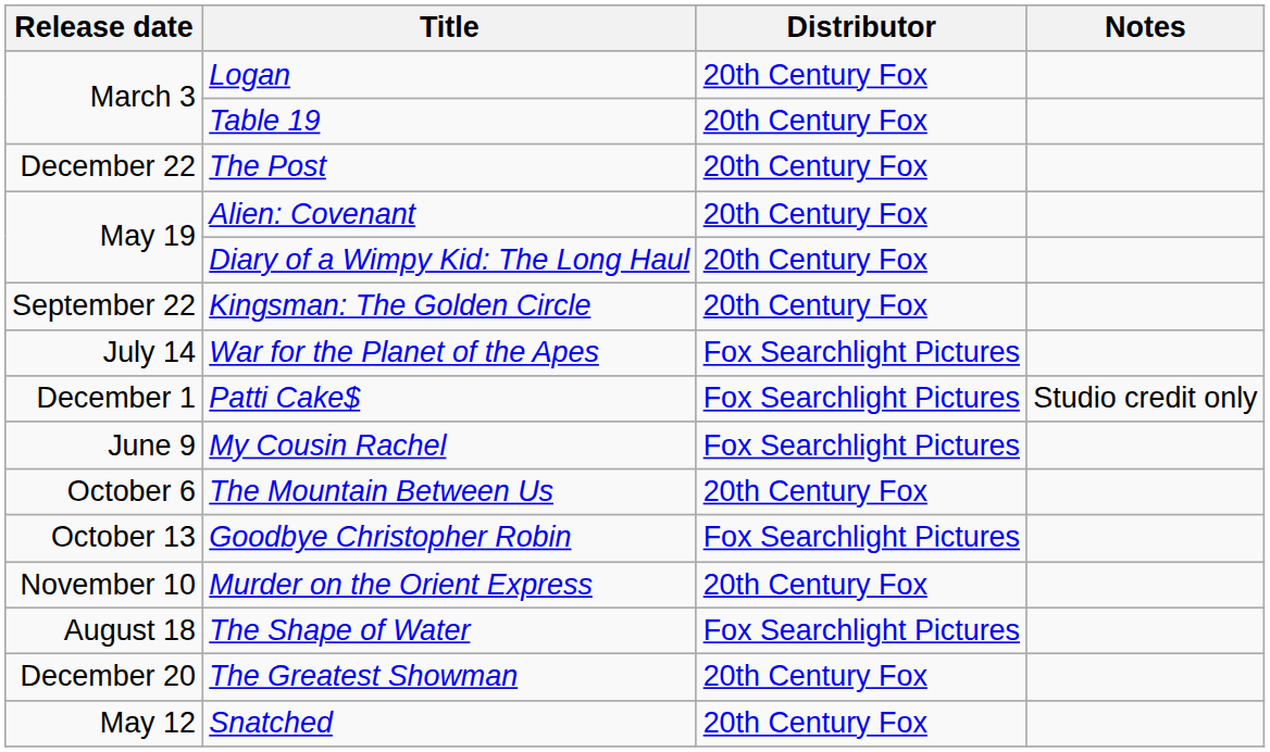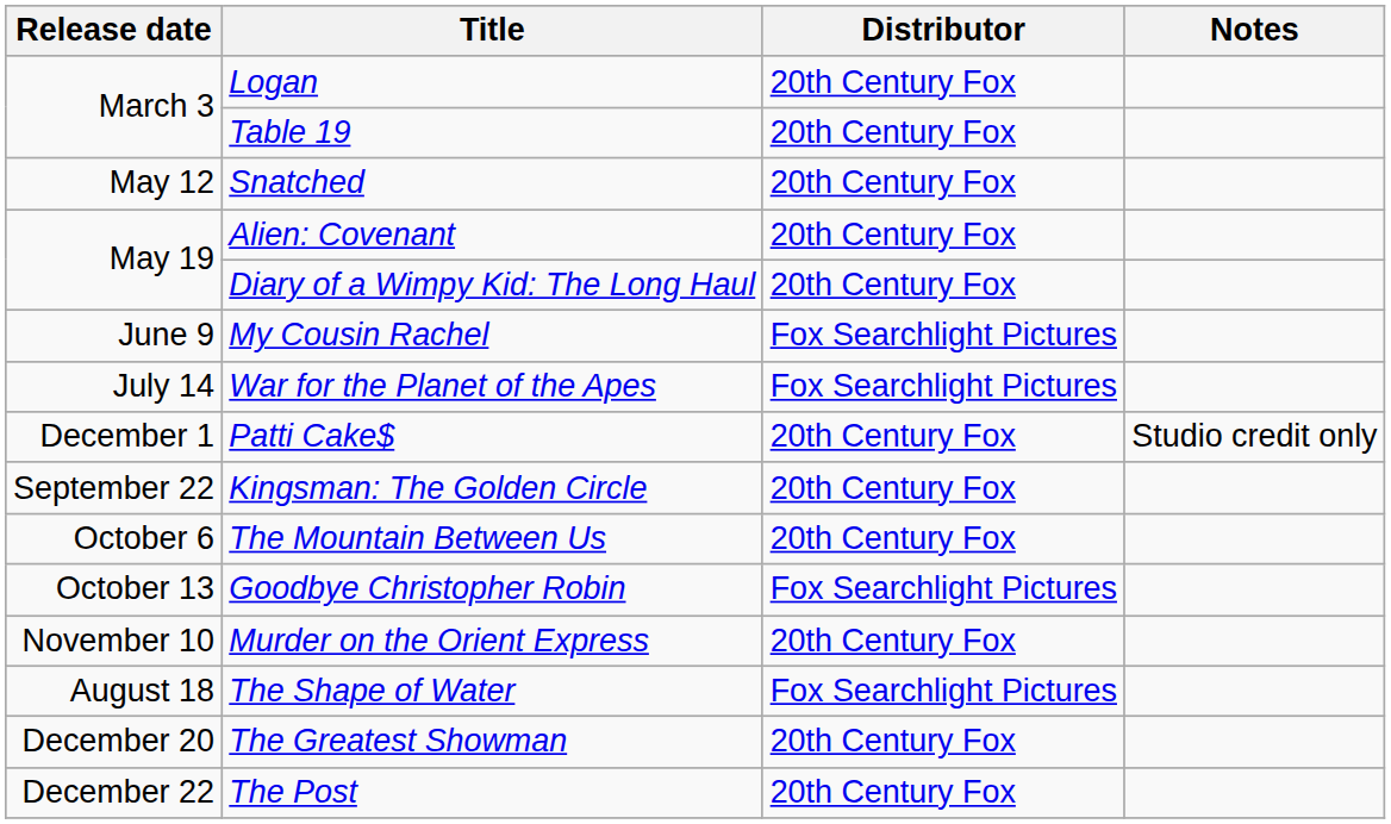 <table class="wikitable sortable">
 <tr>
 <th>Release date</th>
 <th>Title</th>
 <th>Distributor</th>
 <th>Notes</th>
 </tr>
 <tr>
 <td align="right" rowspan=2>March 3</td>
 <td><em><a href='#'>Logan</a></em></td>
 <td><a href='#'>20th Century Fox</a></td>
 <td></td>
 </tr>
 <tr>
 <td><em><a href='#'>Table 19</a></em></td>
 <td><a href='#'>20th Century Fox</a></td>
 <td></td>
 </tr>
 <tr>
-<td align="right">December 22</td>
-<td><em><a href='#'>The Post</a></em></td>
+<td align="right">May 12</td>
+<td><em><a href='#'>Snatched</a></em></td>
 <td><a href='#'>20th Century Fox</a></td>
 <td></td>
 </tr>
 <tr>
 <td align="right" rowspan=2>May 19</td>
 <td><em><a href='#'>Alien: Covenant</a></em></td>
 <td><a href='#'>20th Century Fox</a></td>
 <td></td>
 </tr>
 <tr>
 <td><em><a href='#'>Diary of a Wimpy Kid: The Long Haul</a></em></td>
 <td><a href='#'>20th Century Fox</a></td>
 <td></td>
 </tr>
 <tr>
-<td align="right">September 22</td>
-<td><em><a href='#'>Kingsman: The Golden Circle</a></em></td>
-<td><a href='#'>20th Century Fox</a></td>
+<td align="right">June 9</td>
+<td><em><a href='#'>My Cousin Rachel</a></em></td>
+<td><a href='#'>Fox Searchlight Pictures</a></td>
 <td></td>
 </tr>
 <tr>
 <td align="right">July 14</td>
 <td><em><a href='#'>War for the Planet of the Apes</a></em></td>
 <td><a href='#'>Fox Searchlight Pictures</a></td>
 <td></td>
 </tr>
 <tr>
 <td align="right">December 1</td>
 <td><em><a href='#'>Patti Cake$</a></em></td>
-<td><a href='#'>Fox Searchlight Pictures</a></td>
+<td><a href='#'>20th Century Fox</a></td>
 <td>Studio credit only</td>
 </tr>
 <tr>
-<td align="right">June 9</td>
-<td><em><a href='#'>My Cousin Rachel</a></em></td>
-<td><a href='#'>Fox Searchlight Pictures</a></td>
+<td align="right">September 22</td>
+<td><em><a href='#'>Kingsman: The Golden Circle</a></em></td>
+<td><a href='#'>20th Century Fox</a></td>
 <td></td>
 </tr>
 <tr>
 <td align="right">October 6</td>
 <td><em><a href='#'>The Mountain Between Us</a></em></td>
 <td><a href='#'>20th Century Fox</a></td>
 <td></td>
 </tr>
 <tr>
 <td align="right">October 13</td>
 <td><em><a href='#'>Goodbye Christopher Robin</a></em></td>
 <td><a href='#'>Fox Searchlight Pictures</a></td>
 <td></td>
 </tr>
 <tr>
 <td align="right">November 10</td>
 <td><em><a href='#'>Murder on the Orient Express</a></em></td>
 <td><a href='#'>20th Century Fox</a></td>
 <td></td>
 </tr>
 <tr>
 <td align="right">August 18</td>
 <td><em><a href='#'>The Shape of Water</a></em></td>
 <td><a href='#'>Fox Searchlight Pictures</a></td>
 <td></td>
 </tr>
 <tr>
 <td align="right">December 20</td>
 <td><em><a href='#'>The Greatest Showman</a></em></td>
 <td><a href='#'>20th Century Fox</a></td>
 <td></td>
 </tr>
 <tr>
-<td align="right">May 12</td>
-<td><em><a href='#'>Snatched</a></em></td>
+<td align="right">December 22</td>
+<td><em><a href='#'>The Post</a></em></td>
 <td><a href='#'>20th Century Fox</a></td>
 <td></td>
 </tr>
 </table>
